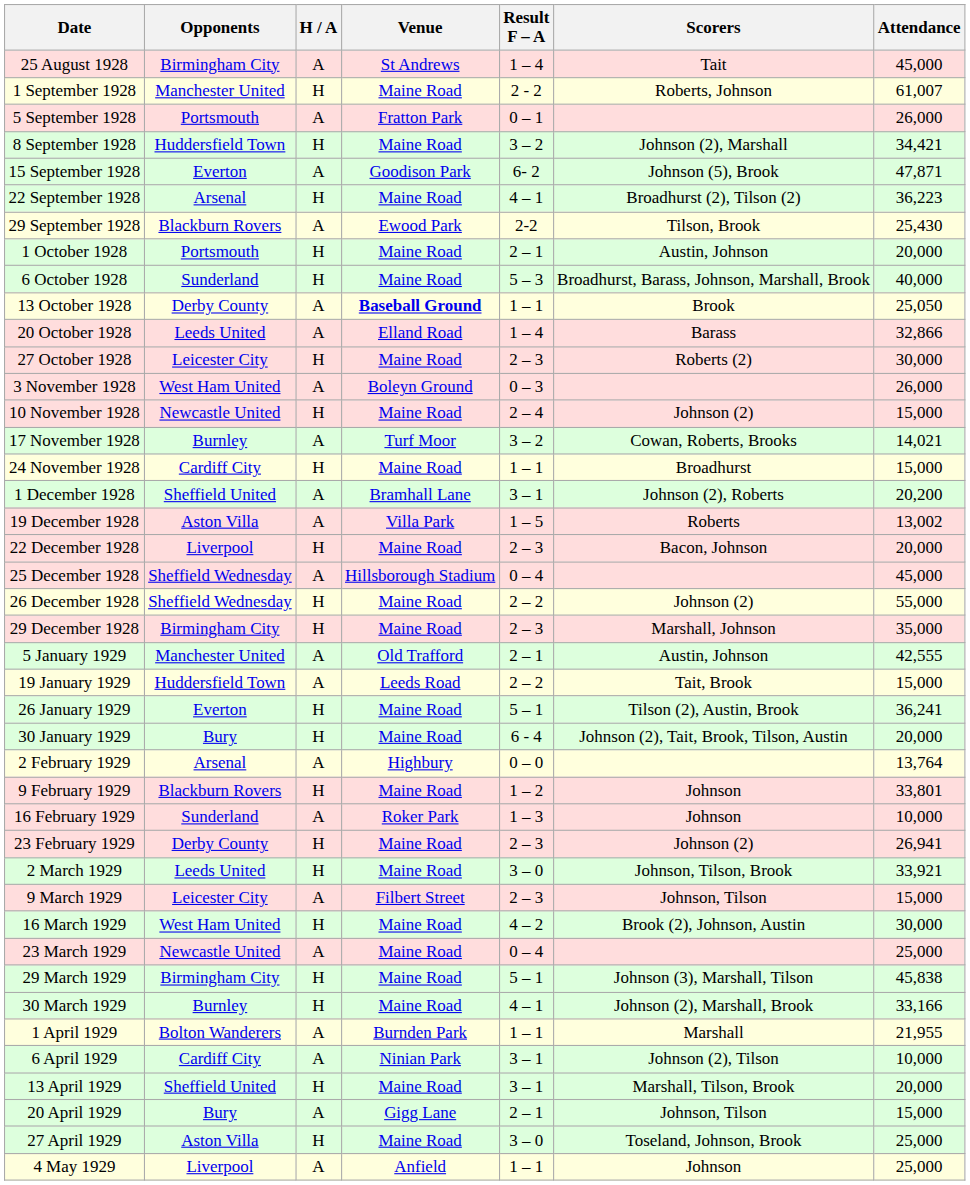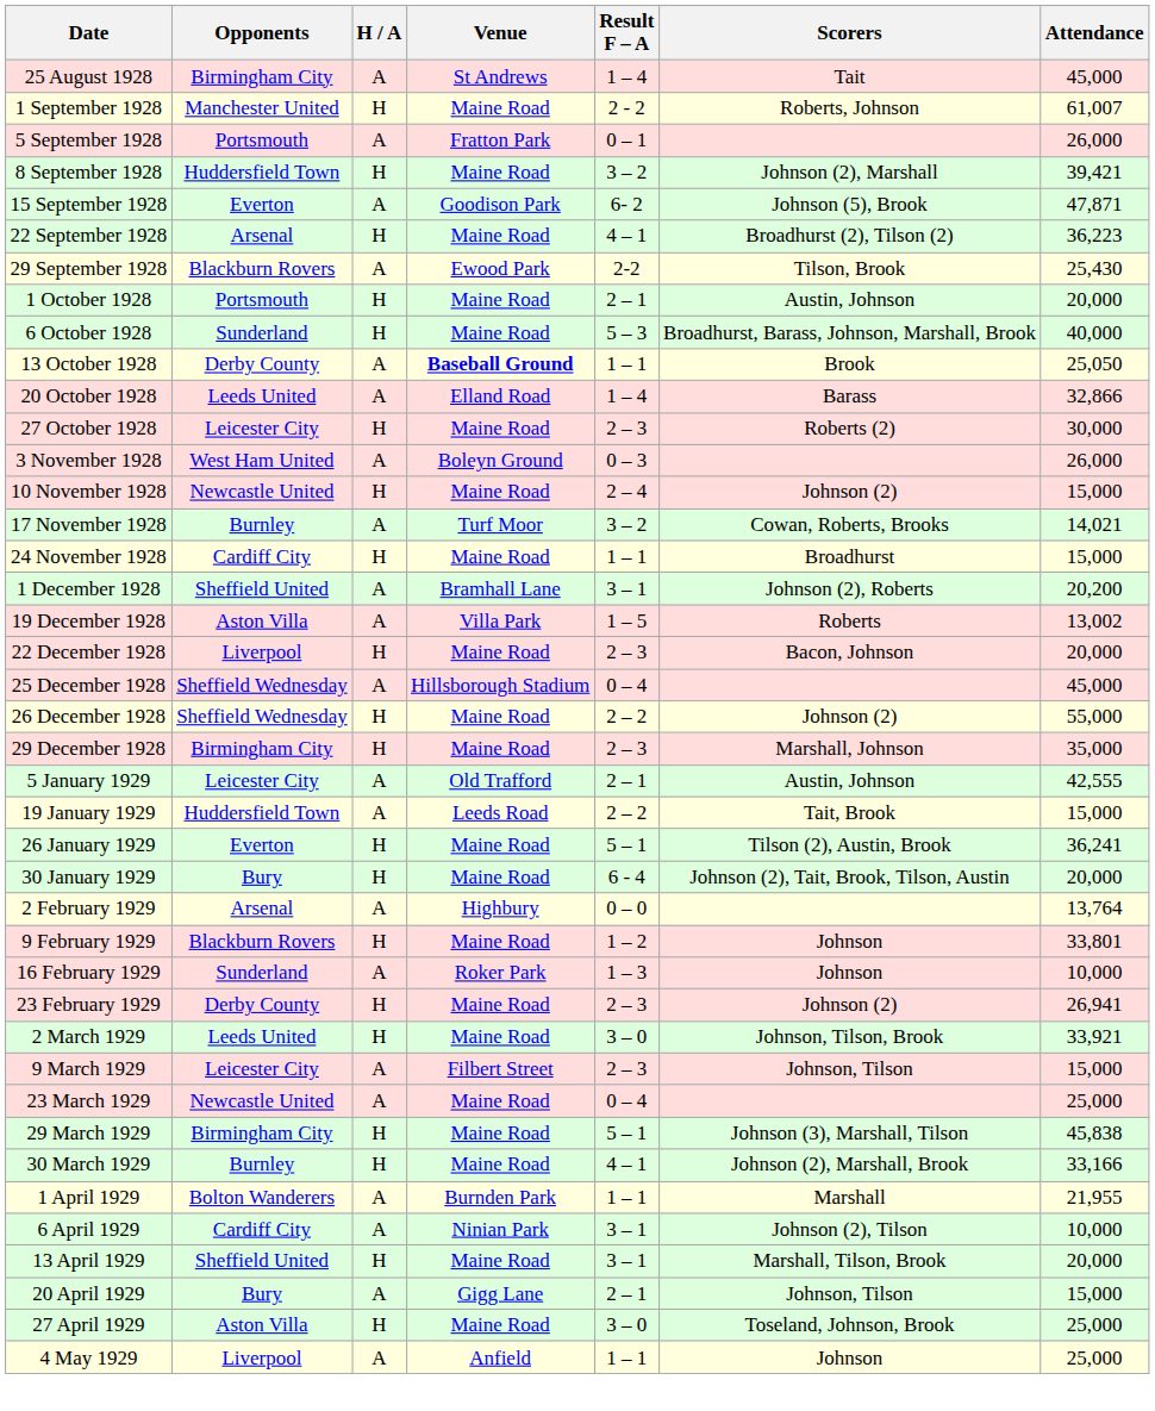 <table class="wikitable" style="text-align:center">
 <tr>
 <th>Date</th>
 <th>Opponents</th>
 <th>H / A</th>
 <th>Venue</th>
 <th>Result<br>F – A</th>
 <th>Scorers</th>
 <th>Attendance</th>
 </tr>
 <tr bgcolor="#ffdddd">
 <td>25 August 1928</td>
 <td><a href='#'>Birmingham City</a></td>
 <td>A</td>
 <td><a href='#'>St Andrews</a></td>
 <td>1 – 4</td>
 <td>Tait</td>
 <td>45,000</td>
 </tr>
 <tr bgcolor="#ffffdd">
 <td>1 September 1928</td>
 <td><a href='#'>Manchester United</a></td>
 <td>H</td>
 <td><a href='#'>Maine Road</a></td>
 <td>2 - 2</td>
 <td>Roberts, Johnson</td>
 <td>61,007</td>
 </tr>
 <tr bgcolor="#ffdddd">
 <td>5 September 1928</td>
 <td><a href='#'>Portsmouth</a></td>
 <td>A</td>
 <td><a href='#'>Fratton Park</a></td>
 <td>0 – 1</td>
 <td></td>
 <td>26,000</td>
 </tr>
 <tr bgcolor="#ddffdd">
 <td>8 September 1928</td>
 <td><a href='#'>Huddersfield Town</a></td>
 <td>H</td>
 <td><a href='#'>Maine Road</a></td>
 <td>3 – 2</td>
 <td>Johnson (2), Marshall</td>
-<td>34,421</td>
+<td>39,421</td>
 </tr>
 <tr bgcolor="#ddffdd">
 <td>15 September 1928</td>
 <td><a href='#'>Everton</a></td>
 <td>A</td>
 <td><a href='#'>Goodison Park</a></td>
 <td>6- 2</td>
 <td>Johnson (5), Brook</td>
 <td>47,871</td>
 </tr>
 <tr bgcolor="#ddffdd">
 <td>22 September 1928</td>
 <td><a href='#'>Arsenal</a></td>
 <td>H</td>
 <td><a href='#'>Maine Road</a></td>
 <td>4 – 1</td>
 <td>Broadhurst (2), Tilson (2)</td>
 <td>36,223</td>
 </tr>
 <tr bgcolor="#ffffdd">
 <td>29 September 1928</td>
 <td><a href='#'>Blackburn Rovers</a></td>
 <td>A</td>
 <td><a href='#'>Ewood Park</a></td>
 <td>2-2</td>
 <td>Tilson, Brook</td>
 <td>25,430</td>
 </tr>
 <tr bgcolor="#ddffdd">
 <td>1 October 1928</td>
 <td><a href='#'>Portsmouth</a></td>
 <td>H</td>
 <td><a href='#'>Maine Road</a></td>
 <td>2 – 1</td>
 <td>Austin, Johnson</td>
 <td>20,000</td>
 </tr>
 <tr bgcolor="#ddffdd">
 <td>6 October 1928</td>
 <td><a href='#'>Sunderland</a></td>
 <td>H</td>
 <td><a href='#'>Maine Road</a></td>
 <td>5 – 3</td>
 <td>Broadhurst, Barass, Johnson, Marshall, Brook</td>
 <td>40,000</td>
 </tr>
 <tr bgcolor="#ffffdd">
 <td>13 October 1928</td>
 <td><a href='#'>Derby County</a></td>
 <td>A</td>
 <td><strong><a href='#'>Baseball Ground</a></strong></td>
 <td>1 – 1</td>
 <td>Brook</td>
 <td>25,050</td>
 </tr>
 <tr bgcolor="#ffdddd">
 <td>20 October 1928</td>
 <td><a href='#'>Leeds United</a></td>
 <td>A</td>
 <td><a href='#'>Elland Road</a></td>
 <td>1 – 4</td>
 <td>Barass</td>
 <td>32,866</td>
 </tr>
 <tr bgcolor="#ffdddd">
 <td>27 October 1928</td>
 <td><a href='#'>Leicester City</a></td>
 <td>H</td>
 <td><a href='#'>Maine Road</a></td>
 <td>2 – 3</td>
 <td>Roberts (2)</td>
 <td>30,000</td>
 </tr>
 <tr bgcolor="#ffdddd">
 <td>3 November 1928</td>
 <td><a href='#'>West Ham United</a></td>
 <td>A</td>
 <td><a href='#'>Boleyn Ground</a></td>
 <td>0 – 3</td>
 <td></td>
 <td>26,000</td>
 </tr>
 <tr bgcolor="#ffdddd">
 <td>10 November 1928</td>
 <td><a href='#'>Newcastle United</a></td>
 <td>H</td>
 <td><a href='#'>Maine Road</a></td>
 <td>2 – 4</td>
 <td>Johnson (2)</td>
 <td>15,000</td>
 </tr>
 <tr bgcolor="#ddffdd">
 <td>17 November 1928</td>
 <td><a href='#'>Burnley</a></td>
 <td>A</td>
 <td><a href='#'>Turf Moor</a></td>
 <td>3 – 2</td>
 <td>Cowan, Roberts, Brooks</td>
 <td>14,021</td>
 </tr>
 <tr bgcolor="#ffffdd">
 <td>24 November 1928</td>
 <td><a href='#'>Cardiff City</a></td>
 <td>H</td>
 <td><a href='#'>Maine Road</a></td>
 <td>1 – 1</td>
 <td>Broadhurst</td>
 <td>15,000</td>
 </tr>
 <tr bgcolor="#ddffdd">
 <td>1 December 1928</td>
 <td><a href='#'>Sheffield United</a></td>
 <td>A</td>
 <td><a href='#'>Bramhall Lane</a></td>
 <td>3 – 1</td>
 <td>Johnson (2), Roberts</td>
 <td>20,200</td>
 </tr>
 <tr bgcolor="#ffdddd">
 <td>19 December 1928</td>
 <td><a href='#'>Aston Villa</a></td>
 <td>A</td>
 <td><a href='#'>Villa Park</a></td>
 <td>1 – 5</td>
 <td>Roberts</td>
 <td>13,002</td>
 </tr>
 <tr bgcolor="#ffdddd">
 <td>22 December 1928</td>
 <td><a href='#'>Liverpool</a></td>
 <td>H</td>
 <td><a href='#'>Maine Road</a></td>
 <td>2 – 3</td>
 <td>Bacon, Johnson</td>
 <td>20,000</td>
 </tr>
 <tr bgcolor="#ffdddd">
 <td>25 December 1928</td>
 <td><a href='#'>Sheffield Wednesday</a></td>
 <td>A</td>
 <td><a href='#'>Hillsborough Stadium</a></td>
 <td>0 – 4</td>
 <td></td>
 <td>45,000</td>
 </tr>
 <tr bgcolor="#ffffdd">
 <td>26 December 1928</td>
 <td><a href='#'>Sheffield Wednesday</a></td>
 <td>H</td>
 <td><a href='#'>Maine Road</a></td>
 <td>2 – 2</td>
 <td>Johnson (2)</td>
 <td>55,000</td>
 </tr>
 <tr bgcolor="#ffdddd">
 <td>29 December 1928</td>
 <td><a href='#'>Birmingham City</a></td>
 <td>H</td>
 <td><a href='#'>Maine Road</a></td>
 <td>2 – 3</td>
 <td>Marshall, Johnson</td>
 <td>35,000</td>
 </tr>
 <tr bgcolor="#ddffdd">
 <td>5 January 1929</td>
-<td><a href='#'>Manchester United</a></td>
+<td><a href='#'>Leicester City</a></td>
 <td>A</td>
 <td><a href='#'>Old Trafford</a></td>
 <td>2 – 1</td>
 <td>Austin, Johnson</td>
 <td>42,555</td>
 </tr>
 <tr bgcolor="#ffffdd">
 <td>19 January 1929</td>
 <td><a href='#'>Huddersfield Town</a></td>
 <td>A</td>
 <td><a href='#'>Leeds Road</a></td>
 <td>2 – 2</td>
 <td>Tait, Brook</td>
 <td>15,000</td>
 </tr>
 <tr bgcolor="#ddffdd">
 <td>26 January 1929</td>
 <td><a href='#'>Everton</a></td>
 <td>H</td>
 <td><a href='#'>Maine Road</a></td>
 <td>5 – 1</td>
 <td>Tilson (2), Austin, Brook</td>
 <td>36,241</td>
 </tr>
 <tr bgcolor="#ddffdd">
 <td>30 January 1929</td>
 <td><a href='#'>Bury</a></td>
 <td>H</td>
 <td><a href='#'>Maine Road</a></td>
 <td>6 - 4</td>
 <td>Johnson (2), Tait, Brook, Tilson, Austin</td>
 <td>20,000</td>
 </tr>
 <tr bgcolor="#ffffdd">
 <td>2 February 1929</td>
 <td><a href='#'>Arsenal</a></td>
 <td>A</td>
 <td><a href='#'>Highbury</a></td>
 <td>0 – 0</td>
 <td></td>
 <td>13,764</td>
 </tr>
 <tr bgcolor="#ffdddd">
 <td>9 February 1929</td>
 <td><a href='#'>Blackburn Rovers</a></td>
 <td>H</td>
 <td><a href='#'>Maine Road</a></td>
 <td>1 – 2</td>
 <td>Johnson</td>
 <td>33,801</td>
 </tr>
 <tr bgcolor="#ffdddd">
 <td>16 February 1929</td>
 <td><a href='#'>Sunderland</a></td>
 <td>A</td>
 <td><a href='#'>Roker Park</a></td>
 <td>1 – 3</td>
 <td>Johnson</td>
 <td>10,000</td>
 </tr>
 <tr bgcolor="#ffdddd">
 <td>23 February 1929</td>
 <td><a href='#'>Derby County</a></td>
 <td>H</td>
 <td><a href='#'>Maine Road</a></td>
 <td>2 – 3</td>
 <td>Johnson (2)</td>
 <td>26,941</td>
 </tr>
 <tr bgcolor="#ddffdd">
 <td>2 March 1929</td>
 <td><a href='#'>Leeds United</a></td>
 <td>H</td>
 <td><a href='#'>Maine Road</a></td>
 <td>3 – 0</td>
 <td>Johnson, Tilson, Brook</td>
 <td>33,921</td>
 </tr>
 <tr bgcolor="#ffdddd">
 <td>9 March 1929</td>
 <td><a href='#'>Leicester City</a></td>
 <td>A</td>
 <td><a href='#'>Filbert Street</a></td>
 <td>2 – 3</td>
 <td>Johnson, Tilson</td>
 <td>15,000</td>
 </tr>
-<tr bgcolor="#ddffdd">
-<td>16 March 1929</td>
-<td><a href='#'>West Ham United</a></td>
-<td>H</td>
-<td><a href='#'>Maine Road</a></td>
-<td>4 – 2</td>
-<td>Brook (2), Johnson, Austin</td>
-<td>30,000</td>
-</tr>
 <tr bgcolor="#ffdddd">
 <td>23 March 1929</td>
 <td><a href='#'>Newcastle United</a></td>
 <td>A</td>
 <td><a href='#'>Maine Road</a></td>
 <td>0 – 4</td>
 <td></td>
 <td>25,000</td>
 </tr>
 <tr bgcolor="#ddffdd">
 <td>29 March 1929</td>
 <td><a href='#'>Birmingham City</a></td>
 <td>H</td>
 <td><a href='#'>Maine Road</a></td>
 <td>5 – 1</td>
 <td>Johnson (3), Marshall, Tilson</td>
 <td>45,838</td>
 </tr>
 <tr bgcolor="#ddffdd">
 <td>30 March 1929</td>
 <td><a href='#'>Burnley</a></td>
 <td>H</td>
 <td><a href='#'>Maine Road</a></td>
 <td>4 – 1</td>
 <td>Johnson (2), Marshall, Brook</td>
 <td>33,166</td>
 </tr>
 <tr bgcolor="#ffffdd">
 <td>1 April 1929</td>
 <td><a href='#'>Bolton Wanderers</a></td>
 <td>A</td>
 <td><a href='#'>Burnden Park</a></td>
 <td>1 – 1</td>
 <td>Marshall</td>
 <td>21,955</td>
 </tr>
 <tr bgcolor="#ddffdd">
 <td>6 April 1929</td>
 <td><a href='#'>Cardiff City</a></td>
 <td>A</td>
 <td><a href='#'>Ninian Park</a></td>
 <td>3 – 1</td>
 <td>Johnson (2), Tilson</td>
 <td>10,000</td>
 </tr>
 <tr bgcolor="#ddffdd">
 <td>13 April 1929</td>
 <td><a href='#'>Sheffield United</a></td>
 <td>H</td>
 <td><a href='#'>Maine Road</a></td>
 <td>3 – 1</td>
 <td>Marshall, Tilson, Brook</td>
 <td>20,000</td>
 </tr>
 <tr bgcolor="#ddffdd">
 <td>20 April 1929</td>
 <td><a href='#'>Bury</a></td>
 <td>A</td>
 <td><a href='#'>Gigg Lane</a></td>
 <td>2 – 1</td>
 <td>Johnson, Tilson</td>
 <td>15,000</td>
 </tr>
 <tr bgcolor="#ddffdd">
 <td>27 April 1929</td>
 <td><a href='#'>Aston Villa</a></td>
 <td>H</td>
 <td><a href='#'>Maine Road</a></td>
 <td>3 – 0</td>
 <td>Toseland, Johnson, Brook</td>
 <td>25,000</td>
 </tr>
 <tr bgcolor="#ffffdd">
 <td>4 May 1929</td>
 <td><a href='#'>Liverpool</a></td>
 <td>A</td>
 <td><a href='#'>Anfield</a></td>
 <td>1 – 1</td>
 <td>Johnson</td>
 <td>25,000</td>
 </tr>
 </table>
